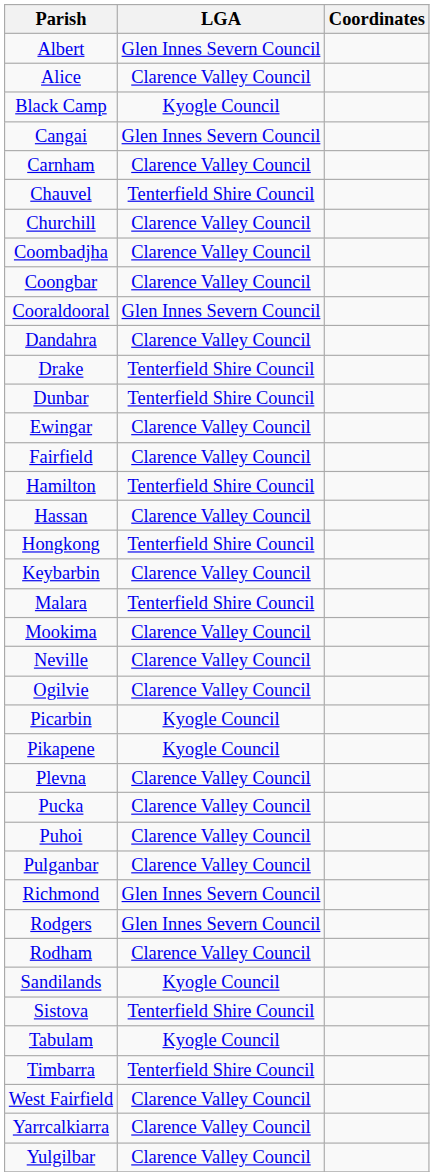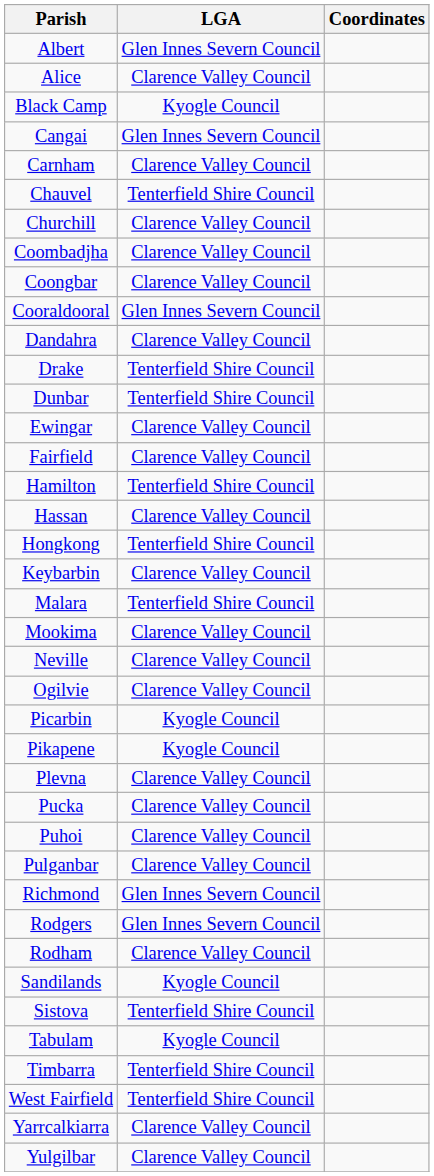 <table class="wikitable" style="text-align:center">
 <tr>
 <th>Parish</th>
 <th>LGA</th>
 <th>Coordinates</th>
 </tr>
 <tr>
 <td><a href='#'>Albert</a></td>
 <td><a href='#'>Glen Innes Severn Council</a></td>
 <td></td>
 </tr>
 <tr>
 <td><a href='#'>Alice</a></td>
 <td><a href='#'>Clarence Valley Council</a></td>
 <td></td>
 </tr>
 <tr>
 <td><a href='#'>Black Camp</a></td>
 <td><a href='#'>Kyogle Council</a></td>
 <td></td>
 </tr>
 <tr>
 <td><a href='#'>Cangai</a></td>
 <td><a href='#'>Glen Innes Severn Council</a></td>
 <td></td>
 </tr>
 <tr>
 <td><a href='#'>Carnham</a></td>
 <td><a href='#'>Clarence Valley Council</a></td>
 <td></td>
 </tr>
 <tr>
 <td><a href='#'>Chauvel</a></td>
 <td><a href='#'>Tenterfield Shire Council</a></td>
 <td></td>
 </tr>
 <tr>
 <td><a href='#'>Churchill</a></td>
 <td><a href='#'>Clarence Valley Council</a></td>
 <td></td>
 </tr>
 <tr>
 <td><a href='#'>Coombadjha</a></td>
 <td><a href='#'>Clarence Valley Council</a></td>
 <td></td>
 </tr>
 <tr>
 <td><a href='#'>Coongbar</a></td>
 <td><a href='#'>Clarence Valley Council</a></td>
 <td></td>
 </tr>
 <tr>
 <td><a href='#'>Cooraldooral</a></td>
 <td><a href='#'>Glen Innes Severn Council</a></td>
 <td></td>
 </tr>
 <tr>
 <td><a href='#'>Dandahra</a></td>
 <td><a href='#'>Clarence Valley Council</a></td>
 <td></td>
 </tr>
 <tr>
 <td><a href='#'>Drake</a></td>
 <td><a href='#'>Tenterfield Shire Council</a></td>
 <td></td>
 </tr>
 <tr>
 <td><a href='#'>Dunbar</a></td>
 <td><a href='#'>Tenterfield Shire Council</a></td>
 <td></td>
 </tr>
 <tr>
 <td><a href='#'>Ewingar</a></td>
 <td><a href='#'>Clarence Valley Council</a></td>
 <td></td>
 </tr>
 <tr>
 <td><a href='#'>Fairfield</a></td>
 <td><a href='#'>Clarence Valley Council</a></td>
 <td></td>
 </tr>
 <tr>
 <td><a href='#'>Hamilton</a></td>
 <td><a href='#'>Tenterfield Shire Council</a></td>
 <td></td>
 </tr>
 <tr>
 <td><a href='#'>Hassan</a></td>
 <td><a href='#'>Clarence Valley Council</a></td>
 <td></td>
 </tr>
 <tr>
 <td><a href='#'>Hongkong</a></td>
 <td><a href='#'>Tenterfield Shire Council</a></td>
 <td></td>
 </tr>
 <tr>
 <td><a href='#'>Keybarbin</a></td>
 <td><a href='#'>Clarence Valley Council</a></td>
 <td></td>
 </tr>
 <tr>
 <td><a href='#'>Malara</a></td>
 <td><a href='#'>Tenterfield Shire Council</a></td>
 <td></td>
 </tr>
 <tr>
 <td><a href='#'>Mookima</a></td>
 <td><a href='#'>Clarence Valley Council</a></td>
 <td></td>
 </tr>
 <tr>
 <td><a href='#'>Neville</a></td>
 <td><a href='#'>Clarence Valley Council</a></td>
 <td></td>
 </tr>
 <tr>
 <td><a href='#'>Ogilvie</a></td>
 <td><a href='#'>Clarence Valley Council</a></td>
 <td></td>
 </tr>
 <tr>
 <td><a href='#'>Picarbin</a></td>
 <td><a href='#'>Kyogle Council</a></td>
 <td></td>
 </tr>
 <tr>
 <td><a href='#'>Pikapene</a></td>
 <td><a href='#'>Kyogle Council</a></td>
 <td></td>
 </tr>
 <tr>
 <td><a href='#'>Plevna</a></td>
 <td><a href='#'>Clarence Valley Council</a></td>
 <td></td>
 </tr>
 <tr>
 <td><a href='#'>Pucka</a></td>
 <td><a href='#'>Clarence Valley Council</a></td>
 <td></td>
 </tr>
 <tr>
 <td><a href='#'>Puhoi</a></td>
 <td><a href='#'>Clarence Valley Council</a></td>
 <td></td>
 </tr>
 <tr>
 <td><a href='#'>Pulganbar</a></td>
 <td><a href='#'>Clarence Valley Council</a></td>
 <td></td>
 </tr>
 <tr>
 <td><a href='#'>Richmond</a></td>
 <td><a href='#'>Glen Innes Severn Council</a></td>
 <td></td>
 </tr>
 <tr>
 <td><a href='#'>Rodgers</a></td>
 <td><a href='#'>Glen Innes Severn Council</a></td>
 <td></td>
 </tr>
 <tr>
 <td><a href='#'>Rodham</a></td>
 <td><a href='#'>Clarence Valley Council</a></td>
 <td></td>
 </tr>
 <tr>
 <td><a href='#'>Sandilands</a></td>
 <td><a href='#'>Kyogle Council</a></td>
 <td></td>
 </tr>
 <tr>
 <td><a href='#'>Sistova</a></td>
 <td><a href='#'>Tenterfield Shire Council</a></td>
 <td></td>
 </tr>
 <tr>
 <td><a href='#'>Tabulam</a></td>
 <td><a href='#'>Kyogle Council</a></td>
 <td></td>
 </tr>
 <tr>
 <td><a href='#'>Timbarra</a></td>
 <td><a href='#'>Tenterfield Shire Council</a></td>
 <td></td>
 </tr>
 <tr>
 <td><a href='#'>West Fairfield</a></td>
-<td><a href='#'>Clarence Valley Council</a></td>
+<td><a href='#'>Tenterfield Shire Council</a></td>
 <td></td>
 </tr>
 <tr>
 <td><a href='#'>Yarrcalkiarra</a></td>
 <td><a href='#'>Clarence Valley Council</a></td>
 <td></td>
 </tr>
 <tr>
 <td><a href='#'>Yulgilbar</a></td>
 <td><a href='#'>Clarence Valley Council</a></td>
 <td></td>
 </tr>
 </table>
